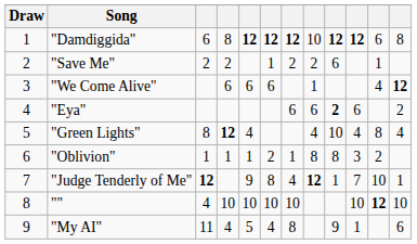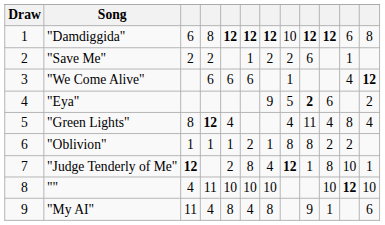 <table class="wikitable collapsible" style="margin: 1em auto 1em auto; text-align:center;">
 <tr>
 </tr>
 <tr>
 <th>Draw</th>
 <th>Song</th>
 <th></th>
 <th></th>
 <th></th>
 <th></th>
 <th></th>
 <th></th>
 <th></th>
 <th></th>
 <th></th>
 <th></th>
 </tr>
 <tr>
 <td>1</td>
 <td align="left">"Damdiggida"</td>
 <td>6</td>
 <td>8</td>
 <td><strong>12</strong></td>
 <td><strong>12</strong></td>
 <td><strong>12</strong></td>
 <td>10</td>
 <td><strong>12</strong></td>
 <td><strong>12</strong></td>
 <td>6</td>
 <td>8</td>
 </tr>
 <tr>
 <td>2</td>
 <td align="left">"Save Me"</td>
 <td>2</td>
 <td>2</td>
 <td></td>
 <td>1</td>
 <td>2</td>
 <td>2</td>
 <td>6</td>
 <td></td>
 <td>1</td>
 <td></td>
 </tr>
 <tr>
 <td>3</td>
 <td align="left">"We Come Alive"</td>
 <td></td>
 <td>6</td>
 <td>6</td>
 <td>6</td>
 <td></td>
 <td>1</td>
 <td></td>
 <td></td>
 <td>4</td>
 <td><strong>12</strong></td>
 </tr>
 <tr>
 <td>4</td>
 <td align="left">"Eya"</td>
 <td></td>
 <td></td>
 <td></td>
 <td></td>
-<td>6</td>
-<td>6</td>
+<td>9</td>
+<td>5</td>
 <td><strong>2</strong></td>
 <td>6</td>
 <td></td>
 <td>2</td>
 </tr>
 <tr>
 <td>5</td>
 <td align="left">"Green Lights"</td>
 <td>8</td>
 <td><strong>12</strong></td>
 <td>4</td>
 <td></td>
 <td></td>
 <td>4</td>
-<td>10</td>
+<td>11</td>
 <td>4</td>
 <td>8</td>
 <td>4</td>
 </tr>
 <tr>
 <td>6</td>
 <td align="left">"Oblivion"</td>
 <td>1</td>
 <td>1</td>
 <td>1</td>
 <td>2</td>
 <td>1</td>
 <td>8</td>
 <td>8</td>
-<td>3</td>
+<td>2</td>
 <td>2</td>
 <td></td>
 </tr>
 <tr>
 <td>7</td>
 <td align="left">"Judge Tenderly of Me"</td>
 <td><strong>12</strong></td>
 <td></td>
-<td>9</td>
+<td>2</td>
 <td>8</td>
 <td>4</td>
 <td><strong>12</strong></td>
 <td>1</td>
-<td>7</td>
+<td>8</td>
 <td>10</td>
 <td>1</td>
 </tr>
 <tr>
 <td>8</td>
 <td align="left">""</td>
 <td>4</td>
-<td>10</td>
+<td>11</td>
 <td>10</td>
 <td>10</td>
 <td>10</td>
 <td></td>
 <td></td>
 <td>10</td>
 <td><strong>12</strong></td>
 <td>10</td>
 </tr>
 <tr>
 <td>9</td>
 <td align="left">"My AI"</td>
 <td>11</td>
 <td>4</td>
-<td>5</td>
+<td>8</td>
 <td>4</td>
 <td>8</td>
 <td></td>
 <td>9</td>
 <td>1</td>
 <td></td>
 <td>6</td>
 </tr>
 </table>
